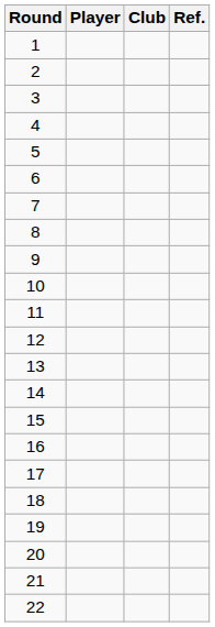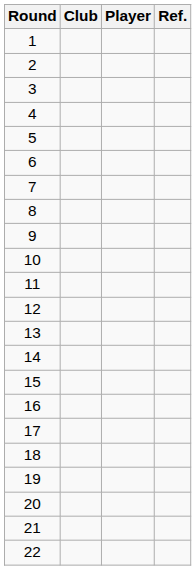 <table class="wikitable sortable" style="text-align:center">
 <tr>
 <th>Round</th>
+<th>Club</th>
 <th>Player</th>
-<th>Club</th>
 <th class="unsortable">Ref.</th>
 </tr>
 <tr>
 <td>1</td>
 <td><strong></strong></td>
 <td><strong></strong></td>
 <td></td>
 </tr>
 <tr>
 <td>2</td>
 <td></td>
 <td></td>
 <td></td>
 </tr>
 <tr>
 <td>3</td>
 <td></td>
 <td></td>
 <td></td>
 </tr>
 <tr>
 <td>4</td>
 <td></td>
 <td></td>
 <td></td>
 </tr>
 <tr>
 <td>5</td>
 <td></td>
 <td></td>
 <td></td>
 </tr>
 <tr>
 <td>6</td>
 <td></td>
 <td></td>
 <td></td>
 </tr>
 <tr>
 <td>7</td>
 <td></td>
 <td></td>
 <td></td>
 </tr>
 <tr>
 <td>8</td>
 <td></td>
 <td></td>
 <td></td>
 </tr>
 <tr>
 <td>9</td>
 <td></td>
 <td></td>
 <td></td>
 </tr>
 <tr>
 <td>10</td>
 <td></td>
 <td></td>
 <td></td>
 </tr>
 <tr>
 <td>11</td>
 <td></td>
 <td></td>
 <td></td>
 </tr>
 <tr>
 <td>12</td>
 <td></td>
 <td></td>
 <td></td>
 </tr>
 <tr>
 <td>13</td>
 <td></td>
 <td></td>
 <td></td>
 </tr>
 <tr>
 <td>14</td>
 <td></td>
 <td></td>
 <td></td>
 </tr>
 <tr>
 <td>15</td>
 <td></td>
 <td></td>
 <td></td>
 </tr>
 <tr>
 <td>16</td>
 <td></td>
 <td></td>
 <td></td>
 </tr>
 <tr>
 <td>17</td>
 <td></td>
 <td></td>
 <td></td>
 </tr>
 <tr>
 <td>18</td>
 <td></td>
 <td></td>
 <td></td>
 </tr>
 <tr>
 <td>19</td>
 <td></td>
 <td></td>
 <td></td>
 </tr>
 <tr>
 <td>20</td>
 <td></td>
 <td></td>
 <td></td>
 </tr>
 <tr>
 <td>21</td>
 <td></td>
 <td></td>
 <td></td>
 </tr>
 <tr>
 <td>22</td>
 <td></td>
 <td></td>
 <td></td>
 </tr>
 </table>
